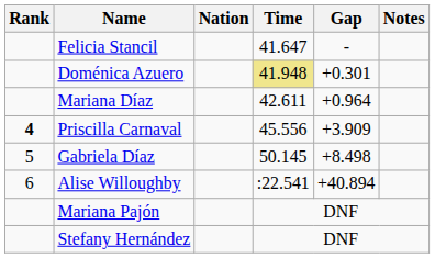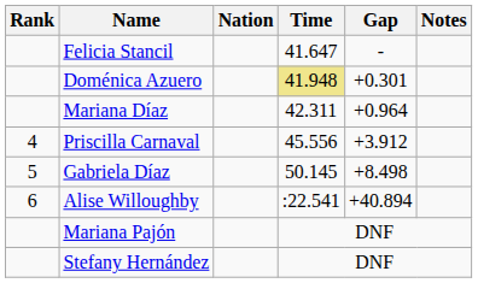 <table class="wikitable sortable" style="text-align:center">
 <tr>
 <th>Rank</th>
 <th>Name</th>
 <th>Nation</th>
 <th>Time</th>
 <th>Gap</th>
 <th>Notes</th>
 </tr>
 <tr>
 <td></td>
 <td align=left><a href='#'>Felicia Stancil</a></td>
 <td align=left></td>
 <td>41.647</td>
 <td>-</td>
 <td></td>
 </tr>
 <tr>
 <td></td>
 <td align=left><a href='#'>Doménica Azuero</a></td>
 <td align=left></td>
 <td style="background: khaki;">41.948</td>
 <td>+0.301</td>
 <td></td>
 </tr>
 <tr>
 <td></td>
 <td align=left><a href='#'>Mariana Díaz</a></td>
 <td align=left></td>
-<td>42.611</td>
+<td>42.311</td>
 <td>+0.964</td>
 <td></td>
 </tr>
 <tr>
-<td><strong>4</strong></td>
+<td>4</td>
 <td align=left><a href='#'>Priscilla Carnaval</a></td>
 <td align=left></td>
 <td>45.556</td>
-<td>+3.909</td>
+<td>+3.912</td>
 <td></td>
 </tr>
 <tr>
 <td>5</td>
 <td align=left><a href='#'>Gabriela Díaz</a></td>
 <td align=left></td>
 <td>50.145</td>
 <td>+8.498</td>
 <td></td>
 </tr>
 <tr>
 <td>6</td>
 <td align=left><a href='#'>Alise Willoughby</a></td>
 <td align=left></td>
 <td>:22.541</td>
 <td>+40.894</td>
 <td></td>
 </tr>
 <tr>
 <td></td>
 <td align=left><a href='#'>Mariana Pajón</a></td>
 <td align=left></td>
 <td colspan=3>DNF</td>
 </tr>
 <tr>
 <td></td>
 <td align=left><a href='#'>Stefany Hernández</a></td>
 <td align=left></td>
 <td colspan=3>DNF</td>
 </tr>
 </table>
